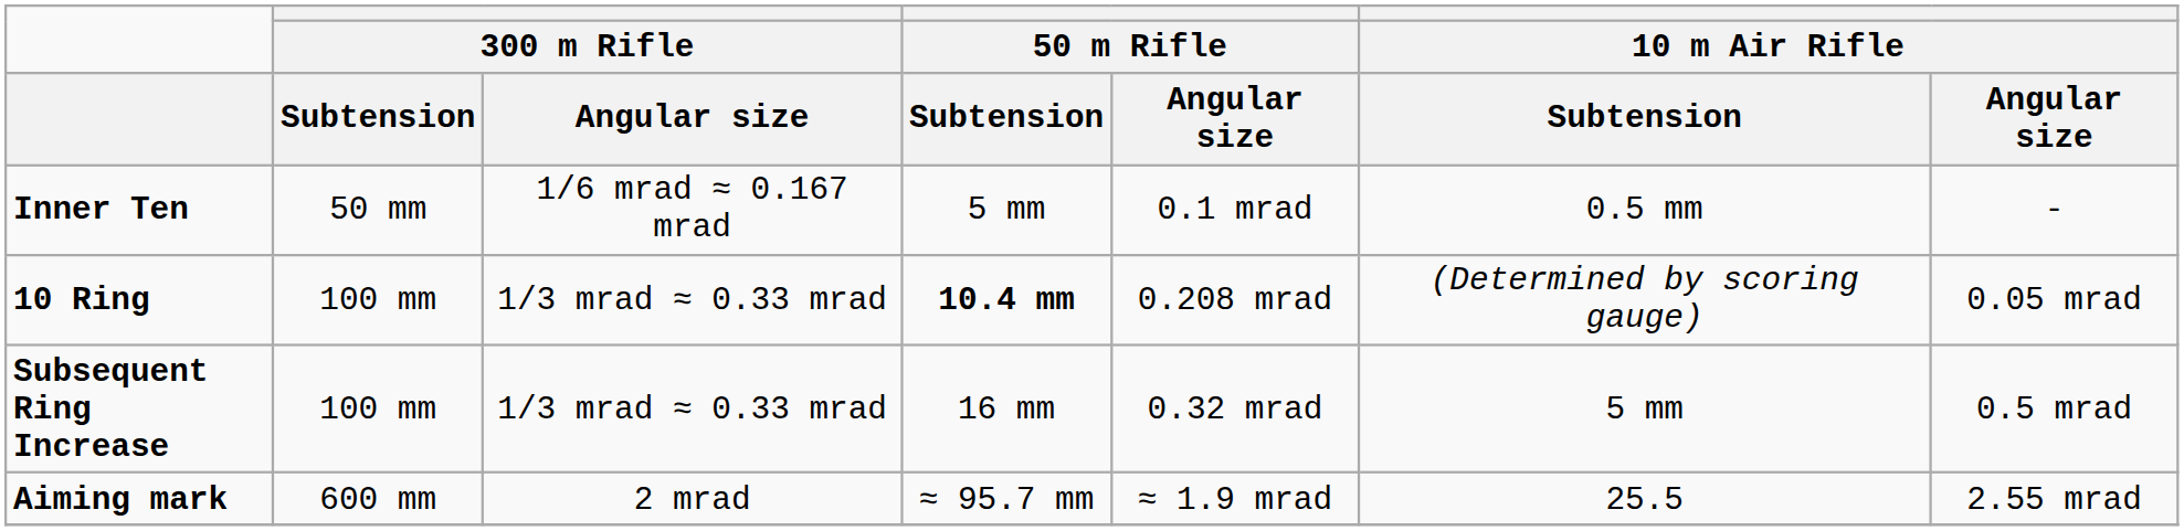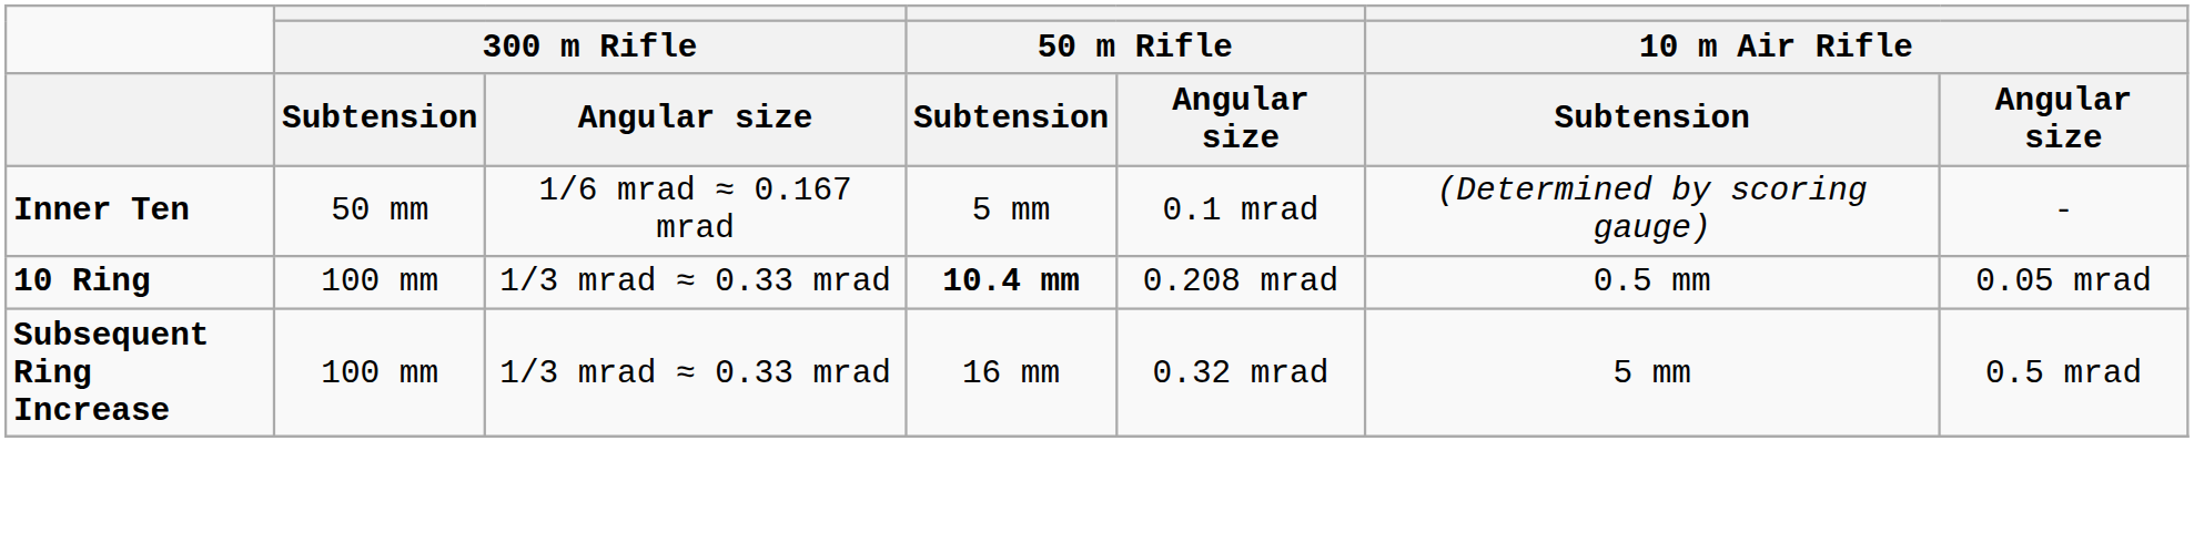 <table class="wikitable">
 <tr>
 <td rowspan="2" style="text-align: center;"></td>
 <th colspan="2" style="text-align: center;"></th>
 <th colspan="2" style="text-align: center;"></th>
 <th colspan="2" style="text-align: center;"></th>
 </tr>
 <tr>
 <th colspan="2" style="text-align: center;">300 m Rifle</th>
 <th colspan="2" style="text-align: center;">50 m Rifle</th>
 <th colspan="2" style="text-align: center;">10 m Air Rifle</th>
 </tr>
 <tr>
 <th></th>
 <th>Subtension</th>
 <th>Angular size</th>
 <th>Subtension</th>
 <th>Angular size</th>
 <th>Subtension</th>
 <th>Angular size</th>
 </tr>
 <tr>
 <td><strong>Inner Ten</strong></td>
 <td style="text-align: center;">50 mm</td>
 <td style="text-align: center;">1/6 mrad ≈ 0.167 mrad</td>
 <td style="text-align: center;">5 mm</td>
 <td style="text-align: center;">0.1 mrad</td>
-<td style="text-align: center;">0.5 mm</td>
+<td style="text-align: center;"><em>(Determined by scoring gauge)</em></td>
 <td style="text-align: center;">-</td>
 </tr>
 <tr>
 <td><strong>10 Ring</strong></td>
 <td style="text-align: center;">100 mm</td>
 <td style="text-align: center;">1/3 mrad ≈ 0.33 mrad</td>
 <td style="text-align: center;"><strong>10.4 mm</strong></td>
 <td style="text-align: center;">0.208 mrad</td>
-<td style="text-align: center;"><em>(Determined by scoring gauge)</em></td>
+<td style="text-align: center;">0.5 mm</td>
 <td style="text-align: center;">0.05 mrad</td>
 </tr>
 <tr>
 <td><strong>Subsequent <br>Ring Increase</strong></td>
 <td style="text-align: center;">100 mm</td>
 <td style="text-align: center;">1/3 mrad ≈ 0.33 mrad</td>
 <td style="text-align: center;">16 mm</td>
 <td style="text-align: center;">0.32 mrad</td>
 <td style="text-align: center;">5 mm</td>
 <td style="text-align: center;">0.5 mrad</td>
 </tr>
 <tr>
-<td><strong>Aiming mark</strong></td>
-<td style="text-align: center;">600 mm</td>
-<td style="text-align: center;">2 mrad</td>
-<td style="text-align: center;">≈ 95.7 mm</td>
-<td style="text-align: center;">≈ 1.9 mrad</td>
-<td style="text-align: center;">25.5</td>
-<td style="text-align: center;">2.55 mrad</td>
-</tr>
-<tr>
 </tr>
 </table>
